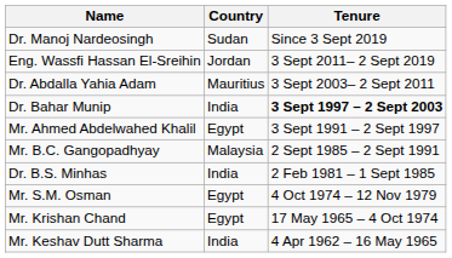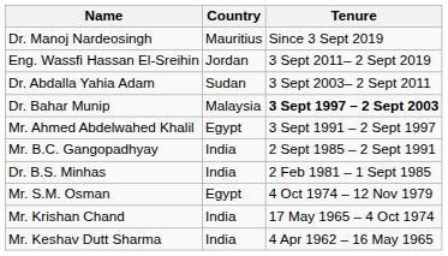 <table class="wikitable">
 <tr>
 <th>Name</th>
 <th>Country</th>
 <th>Tenure</th>
 </tr>
 <tr>
 <td>Dr. Manoj Nardeosingh</td>
-<td>Sudan</td>
+<td>Mauritius</td>
 <td>Since 3 Sept 2019</td>
 </tr>
 <tr>
 <td>Eng. Wassfi Hassan El-Sreihin</td>
 <td>Jordan</td>
 <td>3 Sept 2011– 2 Sept 2019</td>
 </tr>
 <tr>
 <td>Dr. Abdalla Yahia Adam</td>
-<td>Mauritius</td>
+<td>Sudan</td>
 <td>3 Sept 2003– 2 Sept 2011</td>
 </tr>
 <tr>
 <td>Dr. Bahar Munip</td>
-<td>India</td>
+<td>Malaysia</td>
 <td><strong>3 Sept 1997 – 2 Sept 2003</strong></td>
 </tr>
 <tr>
 <td>Mr. Ahmed Abdelwahed Khalil</td>
 <td>Egypt</td>
 <td>3 Sept 1991 – 2 Sept 1997</td>
 </tr>
 <tr>
 <td>Mr. B.C. Gangopadhyay</td>
-<td>Malaysia</td>
+<td>India</td>
 <td>2 Sept 1985 – 2 Sept 1991</td>
 </tr>
 <tr>
 <td>Dr. B.S. Minhas</td>
 <td>India</td>
 <td>2 Feb 1981 – 1 Sept 1985</td>
 </tr>
 <tr>
 <td>Mr. S.M. Osman</td>
 <td>Egypt</td>
 <td>4 Oct 1974 – 12 Nov 1979</td>
 </tr>
 <tr>
 <td>Mr. Krishan Chand</td>
-<td>Egypt</td>
+<td>India</td>
 <td>17 May 1965 – 4 Oct 1974</td>
 </tr>
 <tr>
 <td>Mr. Keshav Dutt Sharma</td>
 <td>India</td>
 <td>4 Apr 1962 – 16 May 1965</td>
 </tr>
 </table>
